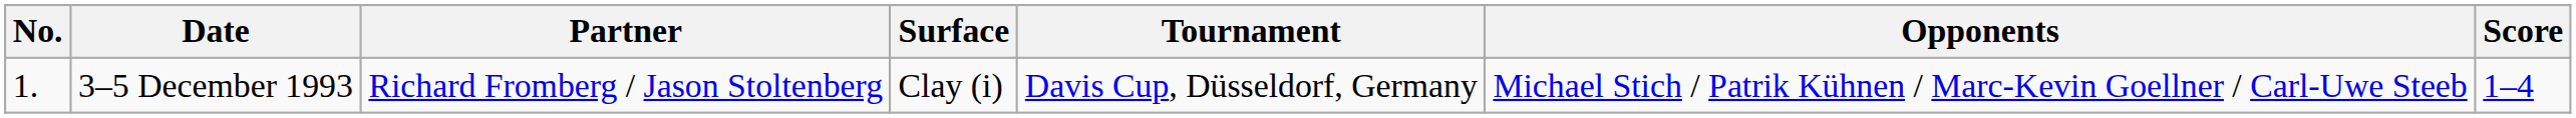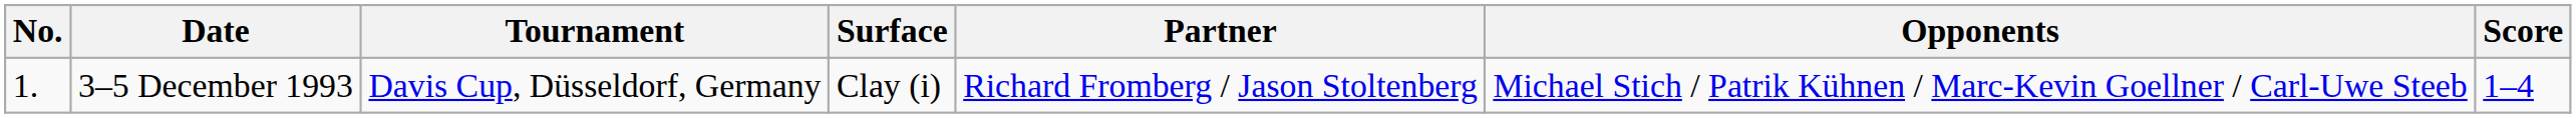 <table class="sortable wikitable">
 <tr>
 <th>No.</th>
 <th>Date</th>
+<th>Tournament</th>
+<th>Surface</th>
 <th>Partner</th>
-<th>Surface</th>
-<th>Tournament</th>
 <th>Opponents</th>
 <th>Score</th>
 </tr>
 <tr>
 <td>1.</td>
 <td>3–5 December 1993</td>
+<td><a href='#'>Davis Cup</a>, Düsseldorf, Germany</td>
+<td>Clay (i)</td>
 <td> <a href='#'>Richard Fromberg</a> /  <a href='#'>Jason Stoltenberg</a></td>
-<td>Clay (i)</td>
-<td><a href='#'>Davis Cup</a>, Düsseldorf, Germany</td>
 <td> <a href='#'>Michael Stich</a> /  <a href='#'>Patrik Kühnen</a> /  <a href='#'>Marc-Kevin Goellner</a> /  <a href='#'>Carl-Uwe Steeb</a></td>
 <td><a href='#'>1–4</a></td>
 </tr>
 </table>
